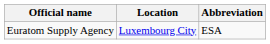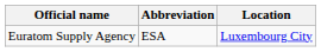 <table class="wikitable">
 <tr>
 <th>Official name</th>
+<th>Abbreviation</th>
 <th>Location</th>
-<th>Abbreviation</th>
 </tr>
 <tr>
 <td>Euratom Supply Agency</td>
+<td>ESA</td>
 <td><a href='#'>Luxembourg City</a></td>
-<td>ESA</td>
 </tr>
 </table>
